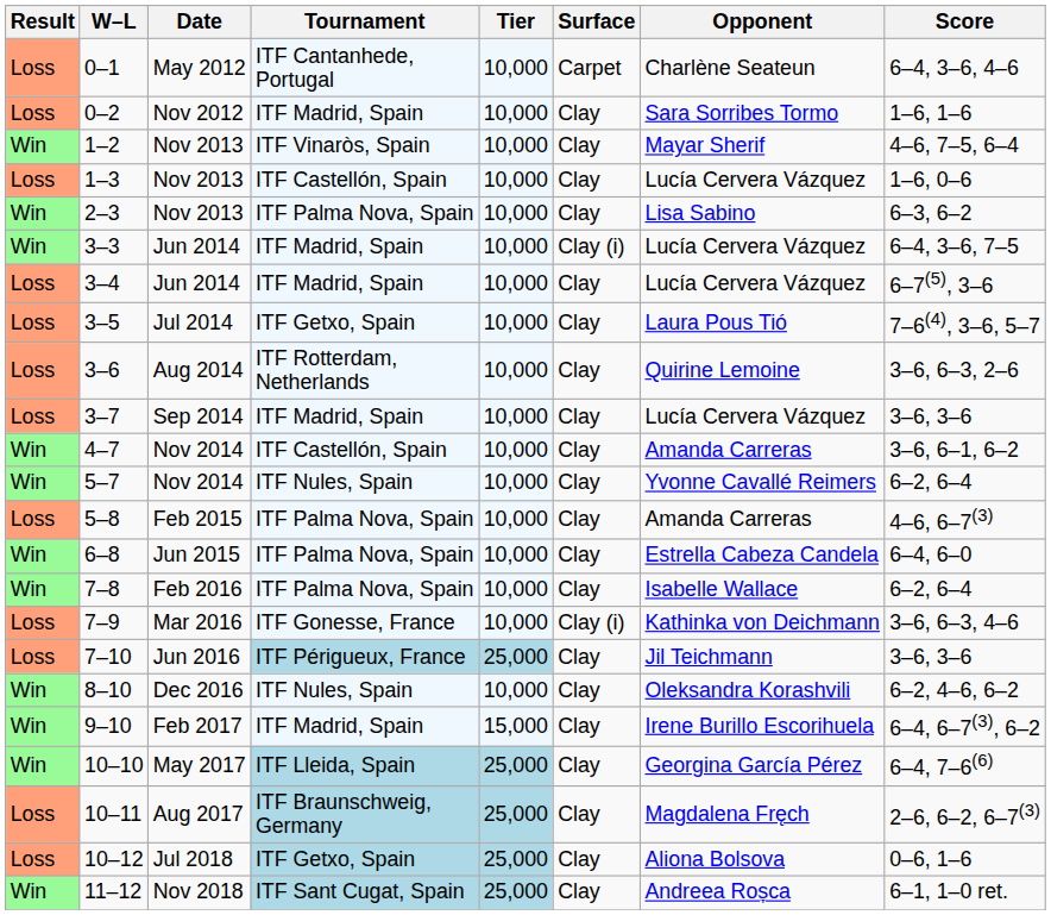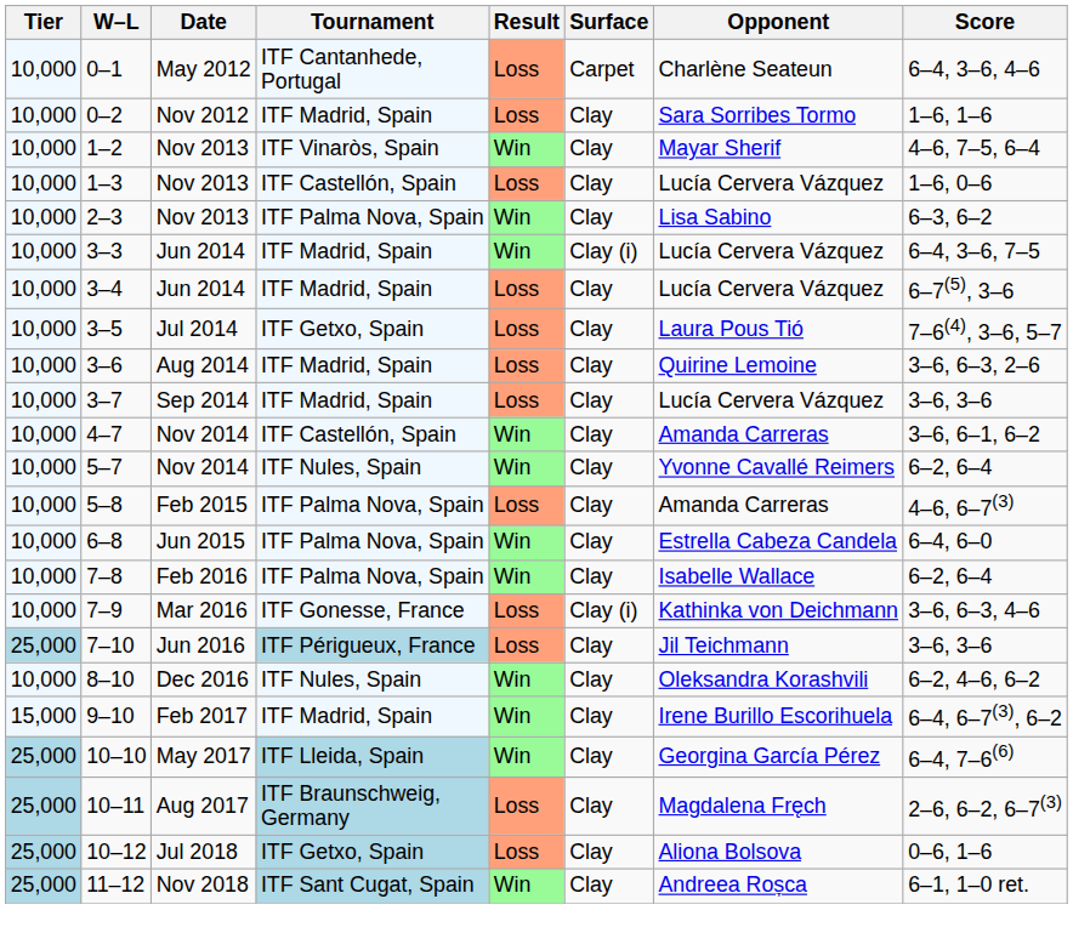 <table class="sortable wikitable">
 <tr>
-<th>Result</th>
+<th>Tier</th>
 <th class="unsortable">W–L</th>
 <th>Date</th>
 <th>Tournament</th>
-<th>Tier</th>
+<th>Result</th>
 <th>Surface</th>
 <th>Opponent</th>
 <th class="unsortable">Score</th>
 </tr>
 <tr>
-<td style="background:#ffa07a;">Loss</td>
+<td style="background:#f0f8ff;">10,000</td>
 <td>0–1</td>
 <td>May 2012</td>
 <td style="background:#f0f8ff;">ITF Cantanhede, <br>Portugal</td>
-<td style="background:#f0f8ff;">10,000</td>
+<td style="background:#ffa07a;">Loss</td>
 <td>Carpet</td>
 <td> Charlène Seateun</td>
 <td>6–4, 3–6, 4–6</td>
 </tr>
 <tr>
-<td style="background:#ffa07a;">Loss</td>
+<td style="background:#f0f8ff;">10,000</td>
 <td>0–2</td>
 <td>Nov 2012</td>
 <td style="background:#f0f8ff;">ITF Madrid, Spain</td>
-<td style="background:#f0f8ff;">10,000</td>
+<td style="background:#ffa07a;">Loss</td>
 <td>Clay</td>
 <td> <a href='#'>Sara Sorribes Tormo</a></td>
 <td>1–6, 1–6</td>
 </tr>
 <tr>
-<td style="background:#98fb98;">Win</td>
+<td style="background:#f0f8ff;">10,000</td>
 <td>1–2</td>
 <td>Nov 2013</td>
 <td style="background:#f0f8ff;">ITF Vinaròs, Spain</td>
-<td style="background:#f0f8ff;">10,000</td>
+<td style="background:#98fb98;">Win</td>
 <td>Clay</td>
 <td> <a href='#'>Mayar Sherif</a></td>
 <td>4–6, 7–5, 6–4</td>
 </tr>
 <tr>
-<td style="background:#ffa07a;">Loss</td>
+<td style="background:#f0f8ff;">10,000</td>
 <td>1–3</td>
 <td>Nov 2013</td>
 <td style="background:#f0f8ff;">ITF Castellón, Spain</td>
-<td style="background:#f0f8ff;">10,000</td>
+<td style="background:#ffa07a;">Loss</td>
 <td>Clay</td>
 <td> Lucía Cervera Vázquez</td>
 <td>1–6, 0–6</td>
 </tr>
 <tr>
-<td style="background:#98fb98;">Win</td>
+<td style="background:#f0f8ff;">10,000</td>
 <td>2–3</td>
 <td>Nov 2013</td>
 <td style="background:#f0f8ff;">ITF Palma Nova, Spain</td>
-<td style="background:#f0f8ff;">10,000</td>
+<td style="background:#98fb98;">Win</td>
 <td>Clay</td>
 <td> <a href='#'>Lisa Sabino</a></td>
 <td>6–3, 6–2</td>
 </tr>
 <tr>
-<td style="background:#98fb98;">Win</td>
+<td style="background:#f0f8ff;">10,000</td>
 <td>3–3</td>
 <td>Jun 2014</td>
 <td style="background:#f0f8ff;">ITF Madrid, Spain</td>
-<td style="background:#f0f8ff;">10,000</td>
+<td style="background:#98fb98;">Win</td>
 <td>Clay (i)</td>
 <td> Lucía Cervera Vázquez</td>
 <td>6–4, 3–6, 7–5</td>
 </tr>
 <tr>
-<td style="background:#ffa07a;">Loss</td>
+<td style="background:#f0f8ff;">10,000</td>
 <td>3–4</td>
 <td>Jun 2014</td>
 <td style="background:#f0f8ff;">ITF Madrid, Spain</td>
-<td style="background:#f0f8ff;">10,000</td>
+<td style="background:#ffa07a;">Loss</td>
 <td>Clay</td>
 <td> Lucía Cervera Vázquez</td>
 <td>6–7<sup>(5)</sup>, 3–6</td>
 </tr>
 <tr>
-<td style="background:#ffa07a;">Loss</td>
+<td style="background:#f0f8ff;">10,000</td>
 <td>3–5</td>
 <td>Jul 2014</td>
 <td style="background:#f0f8ff;">ITF Getxo, Spain</td>
-<td style="background:#f0f8ff;">10,000</td>
+<td style="background:#ffa07a;">Loss</td>
 <td>Clay</td>
 <td> <a href='#'>Laura Pous Tió</a></td>
 <td>7–6<sup>(4)</sup>, 3–6, 5–7</td>
 </tr>
 <tr>
-<td style="background:#ffa07a;">Loss</td>
+<td style="background:#f0f8ff;">10,000</td>
 <td>3–6</td>
 <td>Aug 2014</td>
-<td style="background:#f0f8ff;">ITF Rotterdam, <br>Netherlands</td>
-<td style="background:#f0f8ff;">10,000</td>
+<td style="background:#f0f8ff;">ITF Madrid, Spain</td>
+<td style="background:#ffa07a;">Loss</td>
 <td>Clay</td>
 <td> <a href='#'>Quirine Lemoine</a></td>
 <td>3–6, 6–3, 2–6</td>
 </tr>
 <tr>
-<td style="background:#ffa07a;">Loss</td>
+<td style="background:#f0f8ff;">10,000</td>
 <td>3–7</td>
 <td>Sep 2014</td>
 <td style="background:#f0f8ff;">ITF Madrid, Spain</td>
-<td style="background:#f0f8ff;">10,000</td>
+<td style="background:#ffa07a;">Loss</td>
 <td>Clay</td>
 <td> Lucía Cervera Vázquez</td>
 <td>3–6, 3–6</td>
 </tr>
 <tr>
-<td style="background:#98fb98;">Win</td>
+<td style="background:#f0f8ff;">10,000</td>
 <td>4–7</td>
 <td>Nov 2014</td>
 <td style="background:#f0f8ff;">ITF Castellón, Spain</td>
-<td style="background:#f0f8ff;">10,000</td>
+<td style="background:#98fb98;">Win</td>
 <td>Clay</td>
 <td> <a href='#'>Amanda Carreras</a></td>
 <td>3–6, 6–1, 6–2</td>
 </tr>
 <tr>
-<td style="background:#98fb98;">Win</td>
+<td style="background:#f0f8ff;">10,000</td>
 <td>5–7</td>
 <td>Nov 2014</td>
 <td style="background:#f0f8ff;">ITF Nules, Spain</td>
-<td style="background:#f0f8ff;">10,000</td>
+<td style="background:#98fb98;">Win</td>
 <td>Clay</td>
 <td> <a href='#'>Yvonne Cavallé Reimers</a></td>
 <td>6–2, 6–4</td>
 </tr>
 <tr>
-<td style="background:#ffa07a;">Loss</td>
+<td style="background:#f0f8ff;">10,000</td>
 <td>5–8</td>
 <td>Feb 2015</td>
 <td style="background:#f0f8ff;">ITF Palma Nova, Spain</td>
-<td style="background:#f0f8ff;">10,000</td>
+<td style="background:#ffa07a;">Loss</td>
 <td>Clay</td>
 <td> Amanda Carreras</td>
 <td>4–6, 6–7<sup>(3)</sup></td>
 </tr>
 <tr>
-<td style="background:#98fb98;">Win</td>
+<td style="background:#f0f8ff;">10,000</td>
 <td>6–8</td>
 <td>Jun 2015</td>
 <td style="background:#f0f8ff;">ITF Palma Nova, Spain</td>
-<td style="background:#f0f8ff;">10,000</td>
+<td style="background:#98fb98;">Win</td>
 <td>Clay</td>
 <td> <a href='#'>Estrella Cabeza Candela</a></td>
 <td>6–4, 6–0</td>
 </tr>
 <tr>
-<td style="background:#98fb98;">Win</td>
+<td style="background:#f0f8ff;">10,000</td>
 <td>7–8</td>
 <td>Feb 2016</td>
 <td style="background:#f0f8ff;">ITF Palma Nova, Spain</td>
-<td style="background:#f0f8ff;">10,000</td>
+<td style="background:#98fb98;">Win</td>
 <td>Clay</td>
 <td> <a href='#'>Isabelle Wallace</a></td>
 <td>6–2, 6–4</td>
 </tr>
 <tr>
-<td style="background:#ffa07a;">Loss</td>
+<td style="background:#f0f8ff;">10,000</td>
 <td>7–9</td>
 <td>Mar 2016</td>
 <td style="background:#f0f8ff;">ITF Gonesse, France</td>
-<td style="background:#f0f8ff;">10,000</td>
+<td style="background:#ffa07a;">Loss</td>
 <td>Clay (i)</td>
 <td> <a href='#'>Kathinka von Deichmann</a></td>
 <td>3–6, 6–3, 4–6</td>
 </tr>
 <tr>
-<td style="background:#ffa07a;">Loss</td>
+<td style="background:lightblue;">25,000</td>
 <td>7–10</td>
 <td>Jun 2016</td>
 <td style="background:lightblue;">ITF Périgueux, France</td>
-<td style="background:lightblue;">25,000</td>
+<td style="background:#ffa07a;">Loss</td>
 <td>Clay</td>
 <td> <a href='#'>Jil Teichmann</a></td>
 <td>3–6, 3–6</td>
 </tr>
 <tr>
-<td style="background:#98fb98;">Win</td>
+<td style="background:#f0f8ff;">10,000</td>
 <td>8–10</td>
 <td>Dec 2016</td>
 <td style="background:#f0f8ff;">ITF Nules, Spain</td>
-<td style="background:#f0f8ff;">10,000</td>
+<td style="background:#98fb98;">Win</td>
 <td>Clay</td>
 <td> <a href='#'>Oleksandra Korashvili</a></td>
 <td>6–2, 4–6, 6–2</td>
 </tr>
 <tr>
-<td style="background:#98fb98;">Win</td>
+<td style="background:#f0f8ff;">15,000</td>
 <td>9–10</td>
 <td>Feb 2017</td>
 <td style="background:#f0f8ff;">ITF Madrid, Spain</td>
-<td style="background:#f0f8ff;">15,000</td>
+<td style="background:#98fb98;">Win</td>
 <td>Clay</td>
 <td> <a href='#'>Irene Burillo Escorihuela</a></td>
 <td>6–4, 6–7<sup>(3)</sup>, 6–2</td>
 </tr>
 <tr>
-<td style="background:#98fb98;">Win</td>
+<td style="background:lightblue;">25,000</td>
 <td>10–10</td>
 <td>May 2017</td>
 <td style="background:lightblue;">ITF Lleida, Spain</td>
-<td style="background:lightblue;">25,000</td>
+<td style="background:#98fb98;">Win</td>
 <td>Clay</td>
 <td> <a href='#'>Georgina García Pérez</a></td>
 <td>6–4, 7–6<sup>(6)</sup></td>
 </tr>
 <tr>
-<td style="background:#ffa07a;">Loss</td>
+<td style="background:lightblue;">25,000</td>
 <td>10–11</td>
 <td>Aug 2017</td>
 <td style="background:lightblue;">ITF Braunschweig, <br>Germany</td>
-<td style="background:lightblue;">25,000</td>
+<td style="background:#ffa07a;">Loss</td>
 <td>Clay</td>
 <td> <a href='#'>Magdalena Fręch</a></td>
 <td>2–6, 6–2, 6–7<sup>(3)</sup></td>
 </tr>
 <tr>
-<td style="background:#ffa07a;">Loss</td>
+<td style="background:lightblue;">25,000</td>
 <td>10–12</td>
 <td>Jul 2018</td>
 <td style="background:lightblue;">ITF Getxo, Spain</td>
-<td style="background:lightblue;">25,000</td>
+<td style="background:#ffa07a;">Loss</td>
 <td>Clay</td>
 <td> <a href='#'>Aliona Bolsova</a></td>
 <td>0–6, 1–6</td>
 </tr>
 <tr>
-<td style="background:#98fb98;">Win</td>
+<td style="background:lightblue;">25,000</td>
 <td>11–12</td>
 <td>Nov 2018</td>
 <td style="background:lightblue;">ITF Sant Cugat, Spain</td>
-<td style="background:lightblue;">25,000</td>
+<td style="background:#98fb98;">Win</td>
 <td>Clay</td>
 <td> <a href='#'>Andreea Roșca</a></td>
 <td>6–1, 1–0 ret.</td>
 </tr>
 </table>
